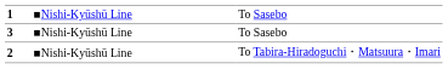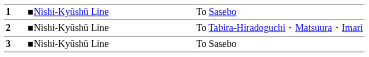 <table border="1" cellspacing="0" cellpadding="3" frame="hsides" rules="rows" style="margin-top:.4em; text-align:left">
 <tr>
 <th style="width:30px" rowspan=1>1</th>
 <td style="width:270px"><span>■</span><a href='#'>Nishi-Kyūshū Line</a></td>
 <td>To <a href='#'>Sasebo</a></td>
 </tr>
 <tr>
+<th style="width:30px" rowspan=1>2</th>
+<td style="width:270px"><span>■</span>Nishi-Kyūshū Line</td>
+<td>To <a href='#'>Tabira-Hiradoguchi</a>・<a href='#'>Matsuura</a>・<a href='#'>Imari</a></td>
+</tr>
+<tr>
 <th style="width:30px" rowspan=1>3</th>
 <td style="width:270px"><span>■</span>Nishi-Kyūshū Line</td>
 <td>To Sasebo</td>
 </tr>
-<tr>
-<th style="width:30px" rowspan=1>2</th>
-<td style="width:270px"><span>■</span>Nishi-Kyūshū Line</td>
-<td>To <a href='#'>Tabira-Hiradoguchi</a>・<a href='#'>Matsuura</a>・<a href='#'>Imari</a></td>
-</tr>
 </table>
